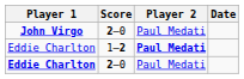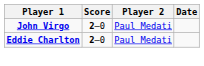 <table class="wikitable" style="text-align: center">
 <tr>
 <th>Player 1</th>
 <th>Score</th>
 <th>Player 2</th>
 <th>Date</th>
 </tr>
 <tr>
 <td> <strong><a href='#'>John Virgo</a></strong></td>
 <td><strong>2</strong>–0</td>
 <td> <a href='#'>Paul Medati</a></td>
 <td></td>
 </tr>
 <tr>
-<td> <a href='#'>Eddie Charlton</a></td>
-<td>1–<strong>2</strong></td>
-<td> <strong><a href='#'>Paul Medati</a></strong></td>
-<td></td>
-</tr>
-<tr>
 <td> <strong><a href='#'>Eddie Charlton</a></strong></td>
 <td><strong>2</strong>–0</td>
 <td> <a href='#'>Paul Medati</a></td>
 <td></td>
 </tr>
 </table>
